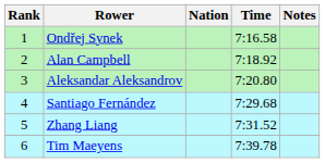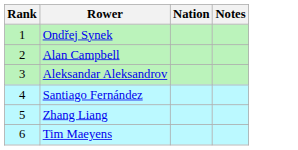 <table class="wikitable sortable" style="text-align:center">
 <tr>
 <th>Rank</th>
 <th>Rower</th>
 <th>Nation</th>
-<th>Time</th>
 <th>Notes</th>
 </tr>
 <tr bgcolor=bbf3bb>
 <td>1</td>
 <td align=left><a href='#'>Ondřej Synek</a></td>
 <td align=left></td>
-<td>7:16.58</td>
 <td></td>
 </tr>
 <tr bgcolor=bbf3bb>
 <td>2</td>
 <td align=left><a href='#'>Alan Campbell</a></td>
 <td align=left></td>
-<td>7:18.92</td>
 <td></td>
 </tr>
 <tr bgcolor=bbf3bb>
 <td>3</td>
 <td align=left><a href='#'>Aleksandar Aleksandrov</a></td>
 <td align=left></td>
-<td>7:20.80</td>
 <td></td>
 </tr>
 <tr bgcolor=bbf9ff>
 <td>4</td>
 <td align=left><a href='#'>Santiago Fernández</a></td>
 <td align=left></td>
-<td>7:29.68</td>
 <td></td>
 </tr>
 <tr bgcolor=bbf9ff>
 <td>5</td>
 <td align=left><a href='#'>Zhang Liang</a></td>
 <td align=left></td>
-<td>7:31.52</td>
 <td></td>
 </tr>
 <tr bgcolor=bbf9ff>
 <td>6</td>
 <td align=left><a href='#'>Tim Maeyens</a></td>
 <td align=left></td>
-<td>7:39.78</td>
 <td></td>
 </tr>
 </table>
